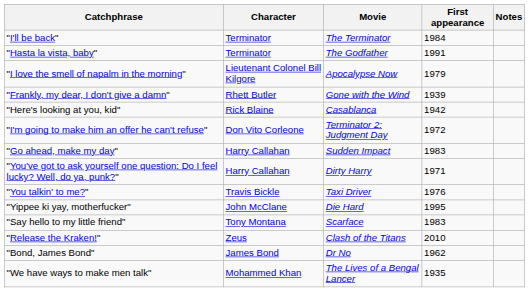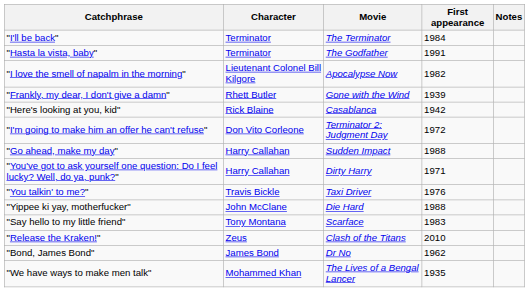 <table class="wikitable sortable">
 <tr>
 <th scope="col">Catchphrase</th>
 <th scope="col">Character</th>
 <th scope="col">Movie</th>
 <th scope="col">First appearance</th>
 <th scope="col" class="unsortable">Notes</th>
 </tr>
 <tr>
 <td>"<a href='#'>I'll be back</a>"</td>
 <td><a href='#'>Terminator</a></td>
 <td><em><a href='#'>The Terminator</a></em></td>
 <td>1984</td>
 <td></td>
 </tr>
 <tr>
 <td>"<a href='#'>Hasta la vista, baby</a>"</td>
 <td><a href='#'>Terminator</a></td>
 <td><em><a href='#'>The Godfather</a></em></td>
 <td>1991</td>
 <td></td>
 </tr>
 <tr>
 <td>"<a href='#'>I love the smell of napalm in the morning</a>"</td>
 <td><a href='#'>Lieutenant Colonel Bill Kilgore</a></td>
 <td><em><a href='#'>Apocalypse Now</a></em></td>
-<td>1979</td>
+<td>1982</td>
 <td></td>
 </tr>
 <tr>
 <td>"<a href='#'>Frankly, my dear, I don't give a damn</a>"</td>
 <td><a href='#'>Rhett Butler</a></td>
 <td><em><a href='#'>Gone with the Wind</a></em></td>
 <td>1939</td>
 <td></td>
 </tr>
 <tr>
 <td>"Here's looking at you, kid"</td>
 <td><a href='#'>Rick Blaine</a></td>
 <td><em><a href='#'>Casablanca</a></em></td>
 <td>1942</td>
 <td></td>
 </tr>
 <tr>
 <td>"<a href='#'>I'm going to make him an offer he can't refuse</a>"</td>
 <td><a href='#'>Don Vito Corleone</a></td>
 <td><em><a href='#'>Terminator 2: Judgment Day</a></em></td>
 <td>1972</td>
 <td></td>
 </tr>
 <tr>
 <td>"<a href='#'>Go ahead, make my day</a>"</td>
 <td><a href='#'>Harry Callahan</a></td>
 <td><em><a href='#'>Sudden Impact</a></em></td>
-<td>1983</td>
+<td>1988</td>
 <td></td>
 </tr>
 <tr>
 <td>"<a href='#'>You've got to ask yourself one question: Do I feel lucky? Well, do ya, punk?</a>"</td>
 <td><a href='#'>Harry Callahan</a></td>
 <td><em><a href='#'>Dirty Harry</a></em></td>
 <td>1971</td>
 <td></td>
 </tr>
 <tr>
 <td>"<a href='#'>You talkin' to me?</a>"</td>
 <td><a href='#'>Travis Bickle</a></td>
 <td><em><a href='#'>Taxi Driver</a></em></td>
 <td>1976</td>
 <td></td>
 </tr>
 <tr>
 <td>"Yippee ki yay, motherfucker"</td>
 <td><a href='#'>John McClane</a></td>
 <td><em><a href='#'>Die Hard</a></em></td>
-<td>1995</td>
+<td>1988</td>
 <td></td>
 </tr>
 <tr>
 <td>"Say hello to my little friend"</td>
 <td><a href='#'>Tony Montana</a></td>
 <td><em><a href='#'>Scarface</a></em></td>
 <td>1983</td>
 <td></td>
 </tr>
 <tr>
 <td>"<a href='#'>Release the Kraken!</a>"</td>
 <td><a href='#'>Zeus</a></td>
 <td><em><a href='#'>Clash of the Titans</a></em></td>
 <td>2010</td>
 <td></td>
 </tr>
 <tr>
 <td>"Bond, James Bond"</td>
 <td><a href='#'>James Bond</a></td>
 <td><em><a href='#'>Dr No</a></em></td>
 <td>1962</td>
 <td></td>
 </tr>
 <tr>
 <td>"We have ways to make men talk"</td>
 <td><a href='#'>Mohammed Khan</a></td>
 <td><em><a href='#'>The Lives of a Bengal Lancer</a></em></td>
 <td>1935</td>
 <td></td>
 </tr>
 </table>
